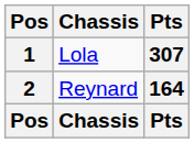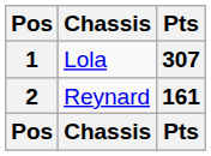 <table class="wikitable" style="font-size: 85%;; text-align:center;">
 <tr valign="top">
 <th valign="middle">Pos</th>
 <th valign="middle">Chassis</th>
 <th valign="middle">Pts</th>
 </tr>
 <tr>
 <th>1</th>
 <td align="left"> <a href='#'>Lola</a></td>
 <th>307</th>
 </tr>
 <tr>
 <th>2</th>
 <td align="left"> <a href='#'>Reynard</a></td>
-<th>164</th>
+<th>161</th>
 </tr>
 <tr>
 <th valign="middle">Pos</th>
 <th valign="middle">Chassis</th>
 <th valign="middle">Pts</th>
 </tr>
 </table>
